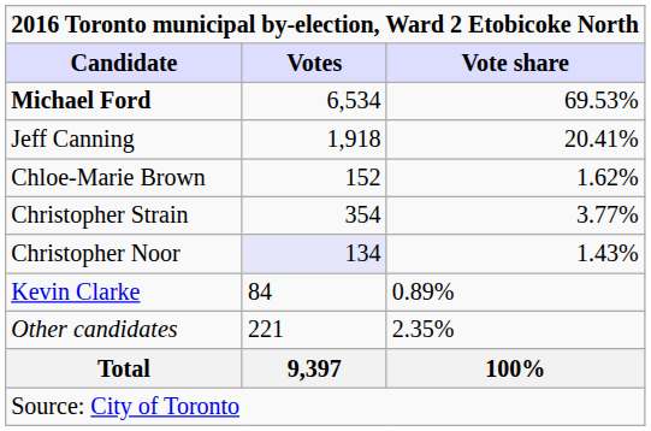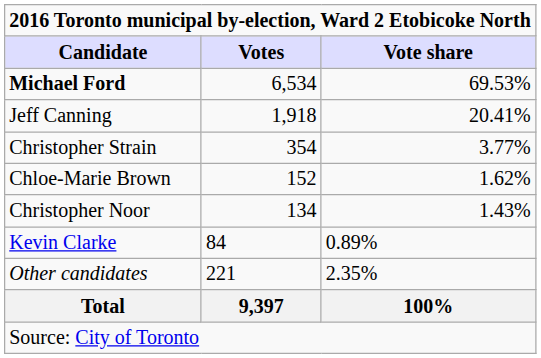 <table class="wikitable plainrowheaders">
 <tr>
 <td colspan="3"><strong>2016 Toronto municipal by-election, Ward 2 Etobicoke North</strong></td>
 </tr>
 <tr>
 <th scope="col" style="background:#ddf; width:150px;">Candidate</th>
 <th scope="col" style="background:#ddf;">Votes</th>
 <th scope="col" style="background:#ddf;">Vote share</th>
 </tr>
 <tr>
 <td scope="row"><strong>Michael Ford</strong></td>
 <td align="right">6,534</td>
 <td align="right">69.53%</td>
 </tr>
 <tr>
 <td scope="row">Jeff Canning</td>
 <td align="right">1,918</td>
 <td align="right">20.41%</td>
 </tr>
 <tr>
+<td scope="row">Christopher Strain</td>
+<td align="right">354</td>
+<td align="right">3.77%</td>
+</tr>
+<tr>
 <td scope="row">Chloe-Marie Brown</td>
 <td align="right">152</td>
 <td align="right">1.62%</td>
 </tr>
 <tr>
-<td scope="row">Christopher Strain</td>
-<td align="right">354</td>
-<td align="right">3.77%</td>
-</tr>
-<tr>
 <td>Christopher Noor</td>
-<td align="right" style="background: lavender;">134</td>
+<td align="right">134</td>
 <td align="right">1.43%</td>
 </tr>
 <tr>
 <td><a href='#'>Kevin Clarke</a></td>
 <td>84</td>
 <td>0.89%</td>
 </tr>
 <tr>
 <td><em>Other candidates</em></td>
 <td>221</td>
 <td>2.35%</td>
 </tr>
 <tr>
 <th scope="row"><strong>Total</strong></th>
 <th align="right">9,397</th>
 <th align="right">100%</th>
 </tr>
 <tr>
 <td colspan="3">Source: <a href='#'>City of Toronto</a></td>
 </tr>
 </table>
